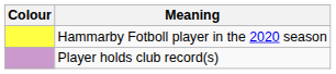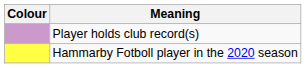 <table Class="wikitable">
 <tr>
 <th scope=col>Colour</th>
 <th scope=col>Meaning</th>
 </tr>
 <tr>
+<td style="background:#c9c;"></td>
+<td>Player holds club record(s)</td>
+</tr>
+<tr>
 <td style="background:#ff4;"></td>
 <td>Hammarby Fotboll player in the <a href='#'>2020</a> season</td>
 </tr>
-<tr>
-<td style="background:#c9c;"></td>
-<td>Player holds club record(s)</td>
-</tr>
 </table>
